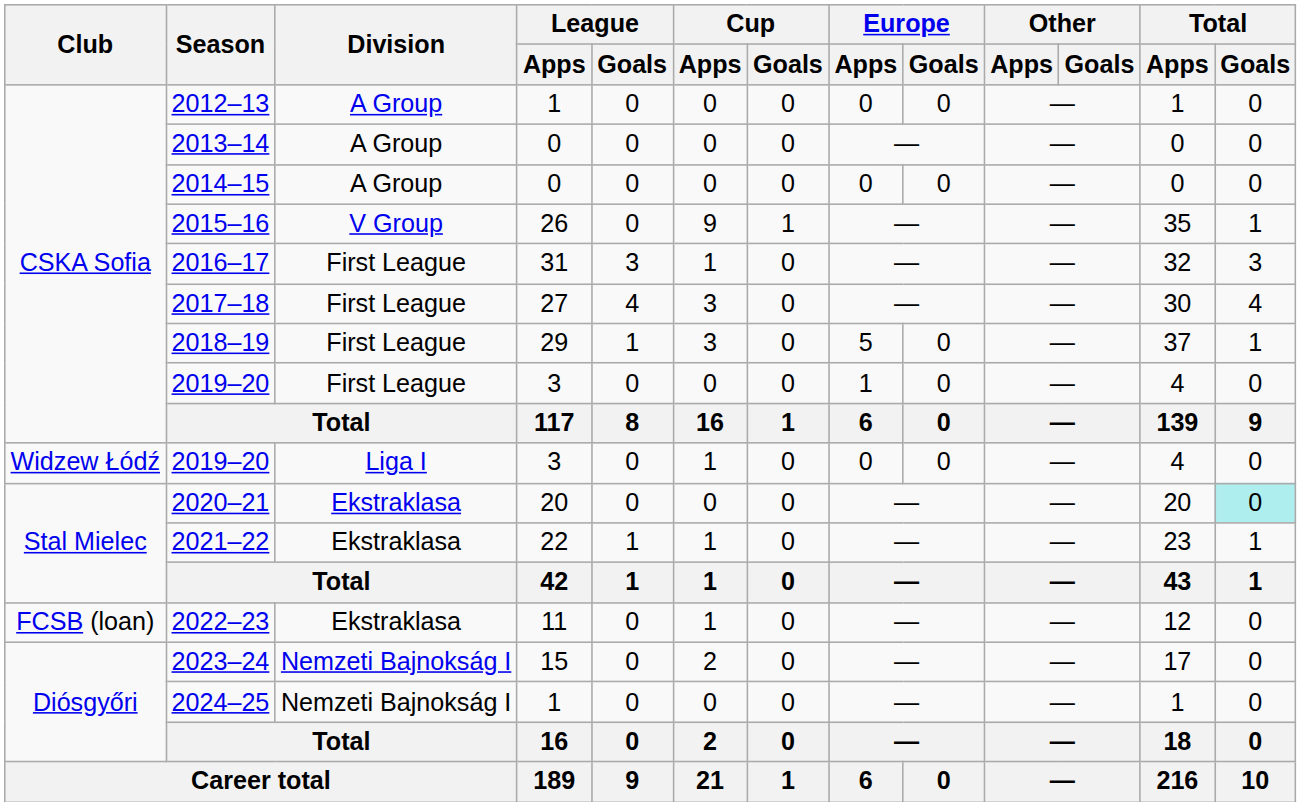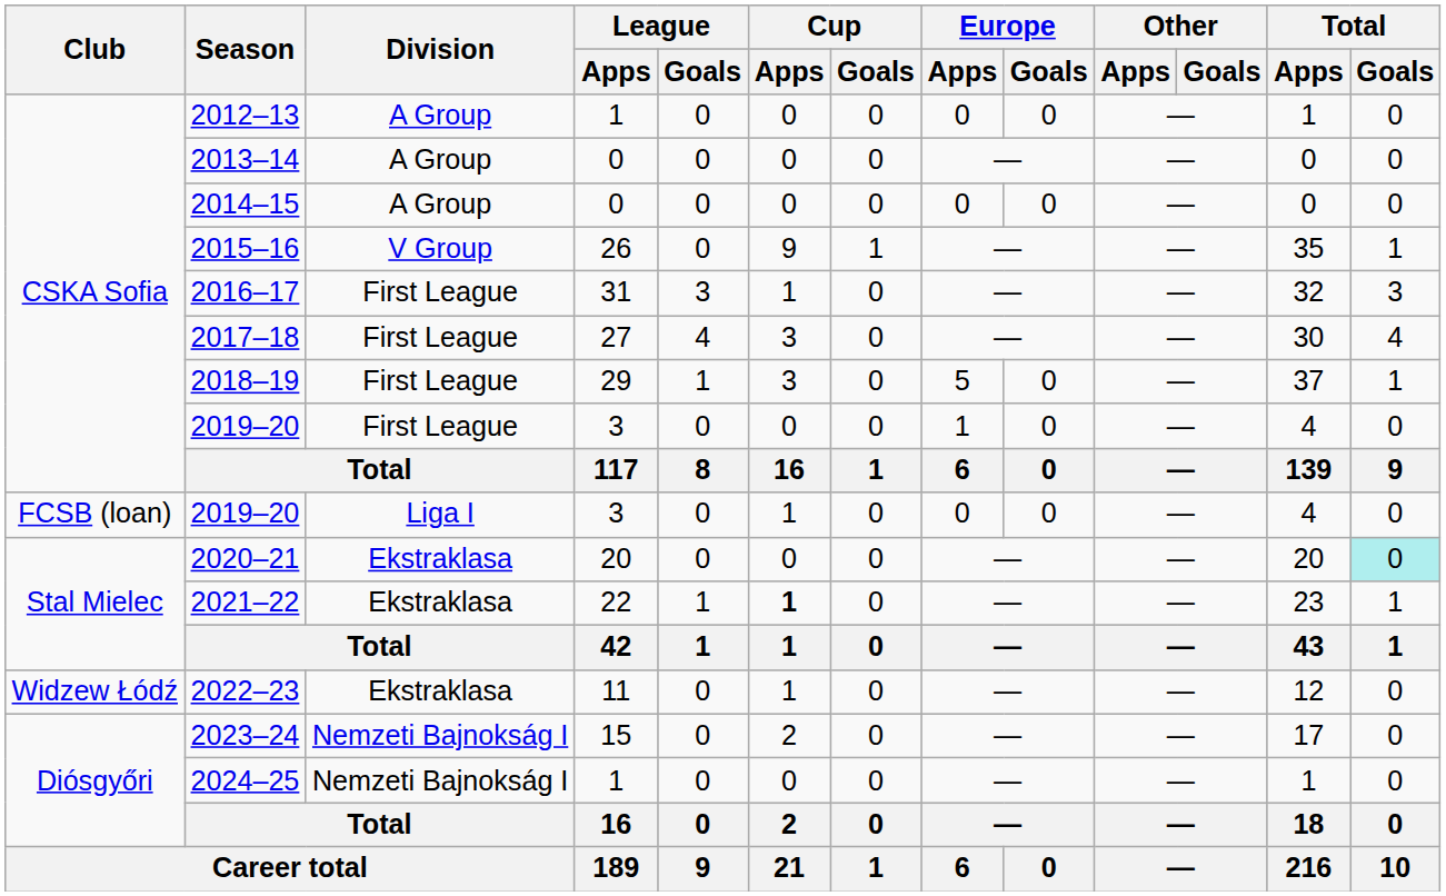 <table class="wikitable" style="text-align: center;">
 <tr>
 <th rowspan="2">Club</th>
 <th rowspan="2">Season</th>
 <th rowspan="2">Division</th>
 <th colspan="2">League</th>
 <th colspan="2">Cup</th>
 <th colspan="2"><a href='#'>Europe</a></th>
 <th colspan="2">Other</th>
 <th colspan="2">Total</th>
 </tr>
 <tr>
 <th width="15">Apps</th>
 <th width="15">Goals</th>
 <th width="15">Apps</th>
 <th width="15">Goals</th>
 <th width="15">Apps</th>
 <th width="15">Goals</th>
 <th width="15">Apps</th>
 <th width="15">Goals</th>
 <th width="15">Apps</th>
 <th width="15">Goals</th>
 </tr>
 <tr>
 <td rowspan="9" align=center valign=center><a href='#'>CSKA Sofia</a></td>
 <td><a href='#'>2012–13</a></td>
 <td><a href='#'>A Group</a></td>
 <td>1</td>
 <td>0</td>
 <td>0</td>
 <td>0</td>
 <td>0</td>
 <td>0</td>
 <td colspan="2">—</td>
 <td>1</td>
 <td>0</td>
 </tr>
 <tr>
 <td><a href='#'>2013–14</a></td>
 <td>A Group</td>
 <td>0</td>
 <td>0</td>
 <td>0</td>
 <td>0</td>
 <td colspan="2">—</td>
 <td colspan="2">—</td>
 <td>0</td>
 <td>0</td>
 </tr>
 <tr>
 <td><a href='#'>2014–15</a></td>
 <td>A Group</td>
 <td>0</td>
 <td>0</td>
 <td>0</td>
 <td>0</td>
 <td>0</td>
 <td>0</td>
 <td colspan="2">—</td>
 <td>0</td>
 <td>0</td>
 </tr>
 <tr>
 <td><a href='#'>2015–16</a></td>
 <td><a href='#'>V Group</a></td>
 <td>26</td>
 <td>0</td>
 <td>9</td>
 <td>1</td>
 <td colspan="2">—</td>
 <td colspan="2">—</td>
 <td>35</td>
 <td>1</td>
 </tr>
 <tr>
 <td><a href='#'>2016–17</a></td>
 <td>First League</td>
 <td>31</td>
 <td>3</td>
 <td>1</td>
 <td>0</td>
 <td colspan="2">—</td>
 <td colspan="2">—</td>
 <td>32</td>
 <td>3</td>
 </tr>
 <tr>
 <td><a href='#'>2017–18</a></td>
 <td>First League</td>
 <td>27</td>
 <td>4</td>
 <td>3</td>
 <td>0</td>
 <td colspan="2">—</td>
 <td colspan="2">—</td>
 <td>30</td>
 <td>4</td>
 </tr>
 <tr>
 <td><a href='#'>2018–19</a></td>
 <td>First League</td>
 <td>29</td>
 <td>1</td>
 <td>3</td>
 <td>0</td>
 <td>5</td>
 <td>0</td>
 <td colspan="2">—</td>
 <td>37</td>
 <td>1</td>
 </tr>
 <tr>
 <td><a href='#'>2019–20</a></td>
 <td>First League</td>
 <td>3</td>
 <td>0</td>
 <td>0</td>
 <td>0</td>
 <td>1</td>
 <td>0</td>
 <td colspan="2">—</td>
 <td>4</td>
 <td>0</td>
 </tr>
 <tr>
 <th colspan="2">Total</th>
 <th>117</th>
 <th>8</th>
 <th>16</th>
 <th>1</th>
 <th>6</th>
 <th>0</th>
 <th colspan="2">—</th>
 <th>139</th>
 <th>9</th>
 </tr>
 <tr>
-<td rowspan="1" align=center valign=center><a href='#'>Widzew Łódź</a></td>
+<td rowspan="1" align=center valign=center><a href='#'>FCSB</a> (loan)</td>
 <td><a href='#'>2019–20</a></td>
 <td><a href='#'>Liga I</a></td>
 <td>3</td>
 <td>0</td>
 <td>1</td>
 <td>0</td>
 <td>0</td>
 <td>0</td>
 <td colspan="2">—</td>
 <td>4</td>
 <td>0</td>
 </tr>
 <tr>
 <td rowspan="3" align=center valign=center><a href='#'>Stal Mielec</a></td>
 <td><a href='#'>2020–21</a></td>
 <td><a href='#'>Ekstraklasa</a></td>
 <td>20</td>
 <td>0</td>
 <td>0</td>
 <td>0</td>
 <td colspan="2">—</td>
 <td colspan="2">—</td>
 <td>20</td>
 <td style="background: paleturquoise;">0</td>
 </tr>
 <tr>
 <td><a href='#'>2021–22</a></td>
 <td>Ekstraklasa</td>
 <td>22</td>
 <td>1</td>
-<td>1</td>
+<td><strong>1</strong></td>
 <td>0</td>
 <td colspan="2">—</td>
 <td colspan="2">—</td>
 <td>23</td>
 <td>1</td>
 </tr>
 <tr>
 <th colspan="2">Total</th>
 <th>42</th>
 <th>1</th>
 <th>1</th>
 <th>0</th>
 <th colspan="2">—</th>
 <th colspan="2">—</th>
 <th>43</th>
 <th>1</th>
 </tr>
 <tr>
-<td rowspan="1" align=center valign=center><a href='#'>FCSB</a> (loan)</td>
+<td rowspan="1" align=center valign=center><a href='#'>Widzew Łódź</a></td>
 <td><a href='#'>2022–23</a></td>
 <td>Ekstraklasa</td>
 <td>11</td>
 <td>0</td>
 <td>1</td>
 <td>0</td>
 <td colspan="2">—</td>
 <td colspan="2">—</td>
 <td>12</td>
 <td>0</td>
 </tr>
 <tr>
 <td rowspan="3" align=center valign=center><a href='#'>Diósgyőri</a></td>
 <td><a href='#'>2023–24</a></td>
 <td><a href='#'>Nemzeti Bajnokság I</a></td>
 <td>15</td>
 <td>0</td>
 <td>2</td>
 <td>0</td>
 <td colspan="2">—</td>
 <td colspan="2">—</td>
 <td>17</td>
 <td>0</td>
 </tr>
 <tr>
 <td><a href='#'>2024–25</a></td>
 <td>Nemzeti Bajnokság I</td>
 <td>1</td>
 <td>0</td>
 <td>0</td>
 <td>0</td>
 <td colspan="2">—</td>
 <td colspan="2">—</td>
 <td>1</td>
 <td>0</td>
 </tr>
 <tr>
 <th colspan="2">Total</th>
 <th>16</th>
 <th>0</th>
 <th>2</th>
 <th>0</th>
 <th colspan="2">—</th>
 <th colspan="2">—</th>
 <th>18</th>
 <th>0</th>
 </tr>
 <tr>
 <th colspan="3">Career total</th>
 <th>189</th>
 <th>9</th>
 <th>21</th>
 <th>1</th>
 <th>6</th>
 <th>0</th>
 <th colspan="2">—</th>
 <th>216</th>
 <th>10</th>
 </tr>
 </table>
